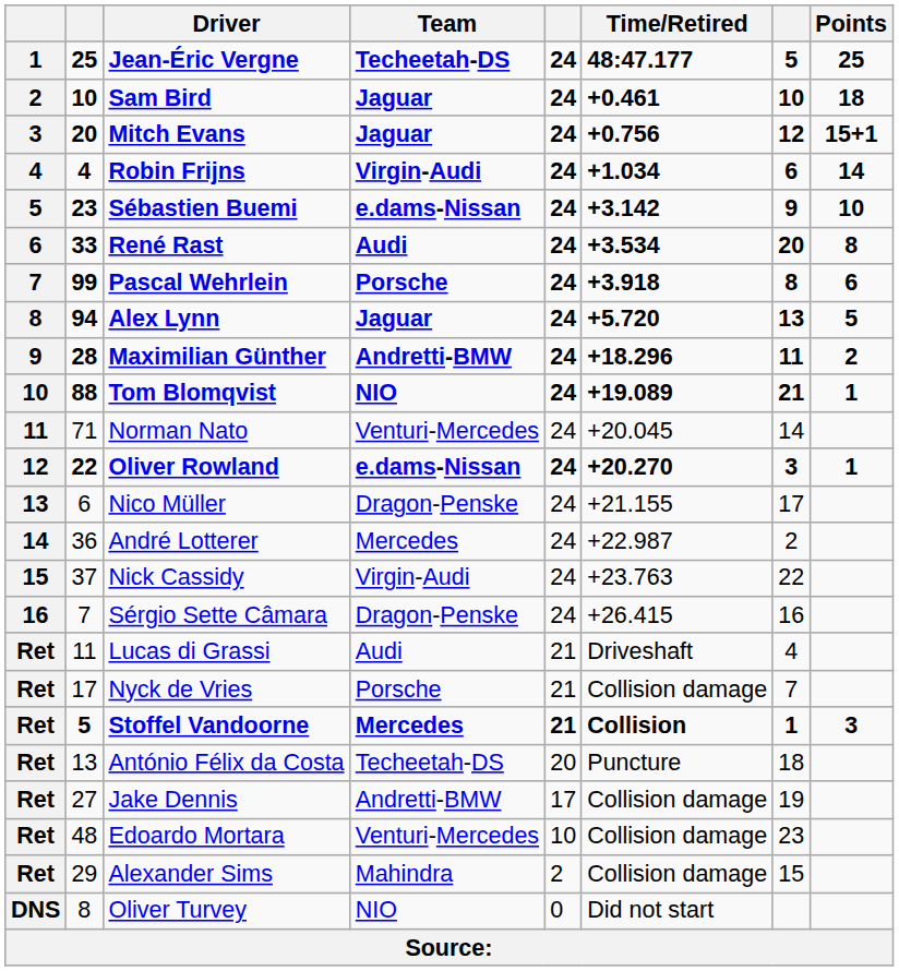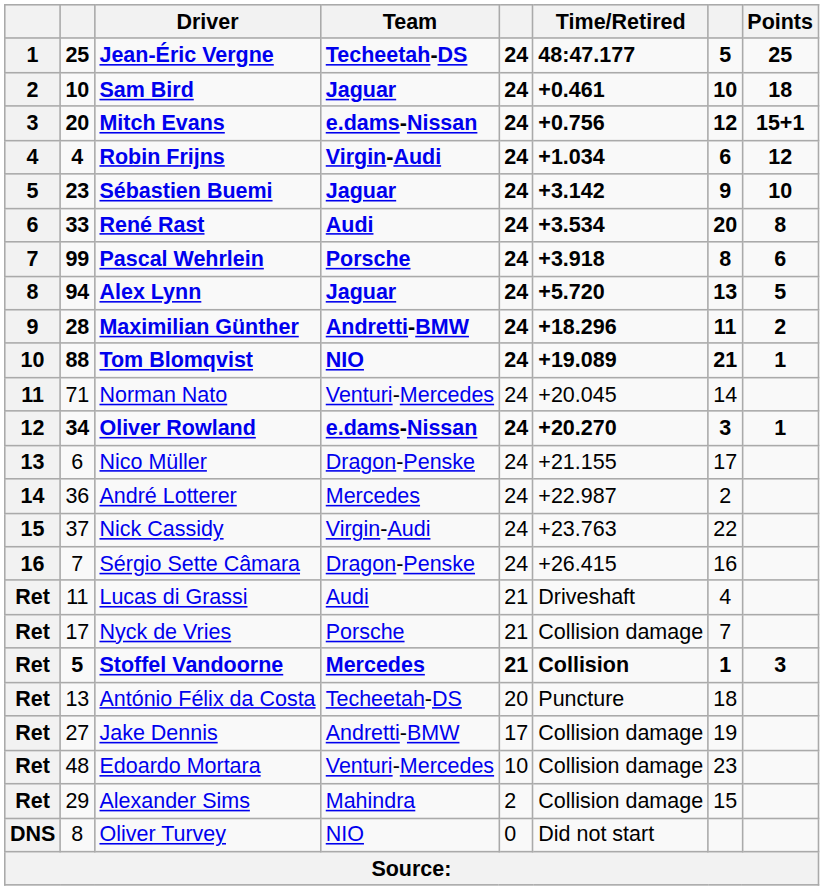 <table class="wikitable sortable" style="font-size: 85%">
 <tr>
 <th scope="col"></th>
 <th scope="col"></th>
 <th scope="col">Driver</th>
 <th scope="col">Team</th>
 <th scope="col"></th>
 <th scope="col" class="unsortable">Time/Retired</th>
 <th scope="col"></th>
 <th scope="col">Points</th>
 </tr>
 <tr>
 <th scope="row">1</th>
 <td align="center"><strong>25</strong></td>
 <td data-sort-value="JEV"> <strong><a href='#'>Jean-Éric Vergne</a></strong></td>
 <td><strong><a href='#'>Techeetah</a>-<a href='#'>DS</a></strong></td>
 <td><strong>24</strong></td>
 <td><strong>48:47.177</strong></td>
 <td align="center"><strong>5</strong></td>
 <td align="center"><strong>25</strong></td>
 </tr>
 <tr>
 <th scope="row">2</th>
 <td align="center"><strong>10</strong></td>
 <td data-sort-value="BIR"> <strong><a href='#'>Sam Bird</a></strong></td>
 <td><strong><a href='#'>Jaguar</a></strong></td>
 <td><strong>24</strong></td>
 <td><strong>+0.461</strong></td>
 <td align="center"><strong>10</strong></td>
 <td align="center"><strong>18</strong></td>
 </tr>
 <tr>
 <th scope="row">3</th>
 <td align="center"><strong>20</strong></td>
 <td data-sort-value="EVA"> <strong><a href='#'>Mitch Evans</a></strong></td>
-<td><strong><a href='#'>Jaguar</a></strong></td>
+<td><strong><a href='#'>e.dams</a>-<a href='#'>Nissan</a></strong></td>
 <td><strong>24</strong></td>
 <td><strong>+0.756</strong></td>
 <td align="center"><strong>12</strong></td>
 <td align="center"><strong>15+1</strong></td>
 </tr>
 <tr>
 <th scope="row">4</th>
 <td align="center"><strong>4</strong></td>
 <td data-sort-value="FRI"> <strong><a href='#'>Robin Frijns</a></strong></td>
 <td><strong><a href='#'>Virgin</a>-<a href='#'>Audi</a></strong></td>
 <td><strong>24</strong></td>
 <td><strong>+1.034</strong></td>
 <td align="center"><strong>6</strong></td>
-<td align="center"><strong>14</strong></td>
+<td align="center"><strong>12</strong></td>
 </tr>
 <tr>
 <th scope="row">5</th>
 <td align="center"><strong>23</strong></td>
 <td data-sort-value="BUE"> <strong><a href='#'>Sébastien Buemi</a></strong></td>
-<td><strong><a href='#'>e.dams</a>-<a href='#'>Nissan</a></strong></td>
+<td><strong><a href='#'>Jaguar</a></strong></td>
 <td><strong>24</strong></td>
 <td><strong>+3.142</strong></td>
 <td align="center"><strong>9</strong></td>
 <td align="center"><strong>10</strong></td>
 </tr>
 <tr>
 <th scope="row">6</th>
 <td align="center"><strong>33</strong></td>
 <td data-sort-value="RAS"> <strong><a href='#'>René Rast</a></strong></td>
 <td><strong><a href='#'>Audi</a></strong></td>
 <td><strong>24</strong></td>
 <td><strong>+3.534</strong></td>
 <td align="center"><strong>20</strong></td>
 <td align="center"><strong>8</strong></td>
 </tr>
 <tr>
 <th scope="row">7</th>
 <td align="center"><strong>99</strong></td>
 <td data-sort-value="WEH"> <strong><a href='#'>Pascal Wehrlein</a></strong></td>
 <td><strong><a href='#'>Porsche</a></strong></td>
 <td><strong>24</strong></td>
 <td><strong>+3.918</strong></td>
 <td align="center"><strong>8</strong></td>
 <td align="center"><strong>6</strong></td>
 </tr>
 <tr>
 <th scope="row">8</th>
 <td align="center"><strong>94</strong></td>
 <td data-sort-value="LYN"> <strong><a href='#'>Alex Lynn</a></strong></td>
 <td><strong><a href='#'>Jaguar</a></strong></td>
 <td><strong>24</strong></td>
 <td><strong>+5.720</strong></td>
 <td align="center"><strong>13</strong></td>
 <td align="center"><strong>5</strong></td>
 </tr>
 <tr>
 <th scope="row">9</th>
 <td align="center"><strong>28</strong></td>
 <td data-sort-value="GUE"> <strong><a href='#'>Maximilian Günther</a></strong></td>
 <td><strong><a href='#'>Andretti</a>-<a href='#'>BMW</a></strong></td>
 <td><strong>24</strong></td>
 <td><strong>+18.296</strong></td>
 <td align="center"><strong>11</strong></td>
 <td align="center"><strong>2</strong></td>
 </tr>
 <tr>
 <th scope="row">10</th>
 <td align="center"><strong>88</strong></td>
 <td data-sort-value="BLO"> <strong><a href='#'>Tom Blomqvist</a></strong></td>
 <td><strong><a href='#'>NIO</a></strong></td>
 <td><strong>24</strong></td>
 <td><strong>+19.089</strong></td>
 <td align="center"><strong>21</strong></td>
 <td align="center"><strong>1</strong></td>
 </tr>
 <tr>
 <th scope="row">11</th>
 <td align="center">71</td>
 <td data-sort-value="NAT"> <a href='#'>Norman Nato</a></td>
 <td><a href='#'>Venturi</a>-<a href='#'>Mercedes</a></td>
 <td>24</td>
 <td>+20.045</td>
 <td align="center">14</td>
 <td align="center"></td>
 </tr>
 <tr>
 <th scope="row">12</th>
-<td align="center"><strong>22</strong></td>
+<td align="center"><strong>34</strong></td>
 <td data-sort-value="ROW"> <strong><a href='#'>Oliver Rowland</a></strong></td>
 <td><strong><a href='#'>e.dams</a>-<a href='#'>Nissan</a></strong></td>
 <td><strong>24</strong></td>
 <td><strong>+20.270</strong></td>
 <td align="center"><strong>3</strong></td>
 <td align="center"><strong>1</strong></td>
 </tr>
 <tr>
 <th scope="row">13</th>
 <td align="center">6</td>
 <td data-sort-value="MUL"> <a href='#'>Nico Müller</a></td>
 <td><a href='#'>Dragon</a>-<a href='#'>Penske</a></td>
 <td>24</td>
 <td>+21.155</td>
 <td align="center">17</td>
 <td align="center"></td>
 </tr>
 <tr>
 <th scope="row">14</th>
 <td align="center">36</td>
 <td data-sort-value="LOT"> <a href='#'>André Lotterer</a></td>
 <td><a href='#'>Mercedes</a></td>
 <td>24</td>
 <td>+22.987</td>
 <td align="center">2</td>
 <td align="center"></td>
 </tr>
 <tr>
 <th scope="row">15</th>
 <td align="center">37</td>
 <td data-sort-value="CAS"> <a href='#'>Nick Cassidy</a></td>
 <td><a href='#'>Virgin</a>-<a href='#'>Audi</a></td>
 <td>24</td>
 <td>+23.763</td>
 <td align="center">22</td>
 <td align="center"></td>
 </tr>
 <tr>
 <th scope="row">16</th>
 <td align="center">7</td>
 <td data-sort-value="SET"> <a href='#'>Sérgio Sette Câmara</a></td>
 <td><a href='#'>Dragon</a>-<a href='#'>Penske</a></td>
 <td>24</td>
 <td>+26.415</td>
 <td align="center">16</td>
 <td align="center"></td>
 </tr>
 <tr>
 <th scope="row">Ret</th>
 <td align="center">11</td>
 <td data-sort-value="DIG"> <a href='#'>Lucas di Grassi</a></td>
 <td><a href='#'>Audi</a></td>
 <td>21</td>
 <td>Driveshaft</td>
 <td align="center">4</td>
 <td align="center"></td>
 </tr>
 <tr>
 <th scope="row">Ret</th>
 <td align="center">17</td>
 <td data-sort-value="DEV"> <a href='#'>Nyck de Vries</a></td>
 <td><a href='#'>Porsche</a></td>
 <td>21</td>
 <td>Collision damage</td>
 <td align="center">7</td>
 <td align="center"></td>
 </tr>
 <tr>
 <th scope="row">Ret</th>
 <td align="center"><strong>5</strong></td>
 <td data-sort-value="VAN"> <strong><a href='#'>Stoffel Vandoorne</a></strong></td>
 <td><strong><a href='#'>Mercedes</a></strong></td>
 <td><strong>21</strong></td>
 <td><strong>Collision</strong></td>
 <td align="center"><strong>1</strong></td>
 <td align="center"><strong>3</strong></td>
 </tr>
 <tr>
 <th scope="row">Ret</th>
 <td align="center">13</td>
 <td data-sort-value="DAC"> <a href='#'>António Félix da Costa</a></td>
 <td><a href='#'>Techeetah</a>-<a href='#'>DS</a></td>
 <td>20</td>
 <td>Puncture</td>
 <td align="center">18</td>
 <td align="center"></td>
 </tr>
 <tr>
 <th scope="row">Ret</th>
 <td align="center">27</td>
 <td data-sort-value="DEN"> <a href='#'>Jake Dennis</a></td>
 <td><a href='#'>Andretti</a>-<a href='#'>BMW</a></td>
 <td>17</td>
 <td>Collision damage</td>
 <td align="center">19</td>
 <td align="center"></td>
 </tr>
 <tr>
 <th scope="row">Ret</th>
 <td align="center">48</td>
 <td data-sort-value="MOR"> <a href='#'>Edoardo Mortara</a></td>
 <td><a href='#'>Venturi</a>-<a href='#'>Mercedes</a></td>
 <td>10</td>
 <td>Collision damage</td>
 <td align="center">23</td>
 <td align="center"></td>
 </tr>
 <tr>
 <th scope="row">Ret</th>
 <td align="center">29</td>
 <td data-sort-value="SIM"> <a href='#'>Alexander Sims</a></td>
 <td><a href='#'>Mahindra</a></td>
 <td>2</td>
 <td>Collision damage</td>
 <td align="center">15</td>
 <td align="center"></td>
 </tr>
 <tr>
 <th scope="row">DNS</th>
 <td align="center">8</td>
 <td data-sort-value="TUR"> <a href='#'>Oliver Turvey</a></td>
 <td><a href='#'>NIO</a></td>
 <td>0</td>
 <td>Did not start</td>
 <td align="center" data-sort-value="24"></td>
 <td align="center"></td>
 </tr>
 <tr>
 <th colspan="8">Source:</th>
 </tr>
 </table>
